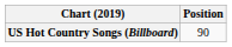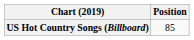 <table class="wikitable plainrowheaders" style="text-align:center">
 <tr>
 <th scope="col">Chart (2019)</th>
 <th scope="col">Position</th>
 </tr>
 <tr>
 <th scope="row">US Hot Country Songs (<em>Billboard</em>)</th>
-<td>90</td>
+<td>85</td>
 </tr>
 </table>
